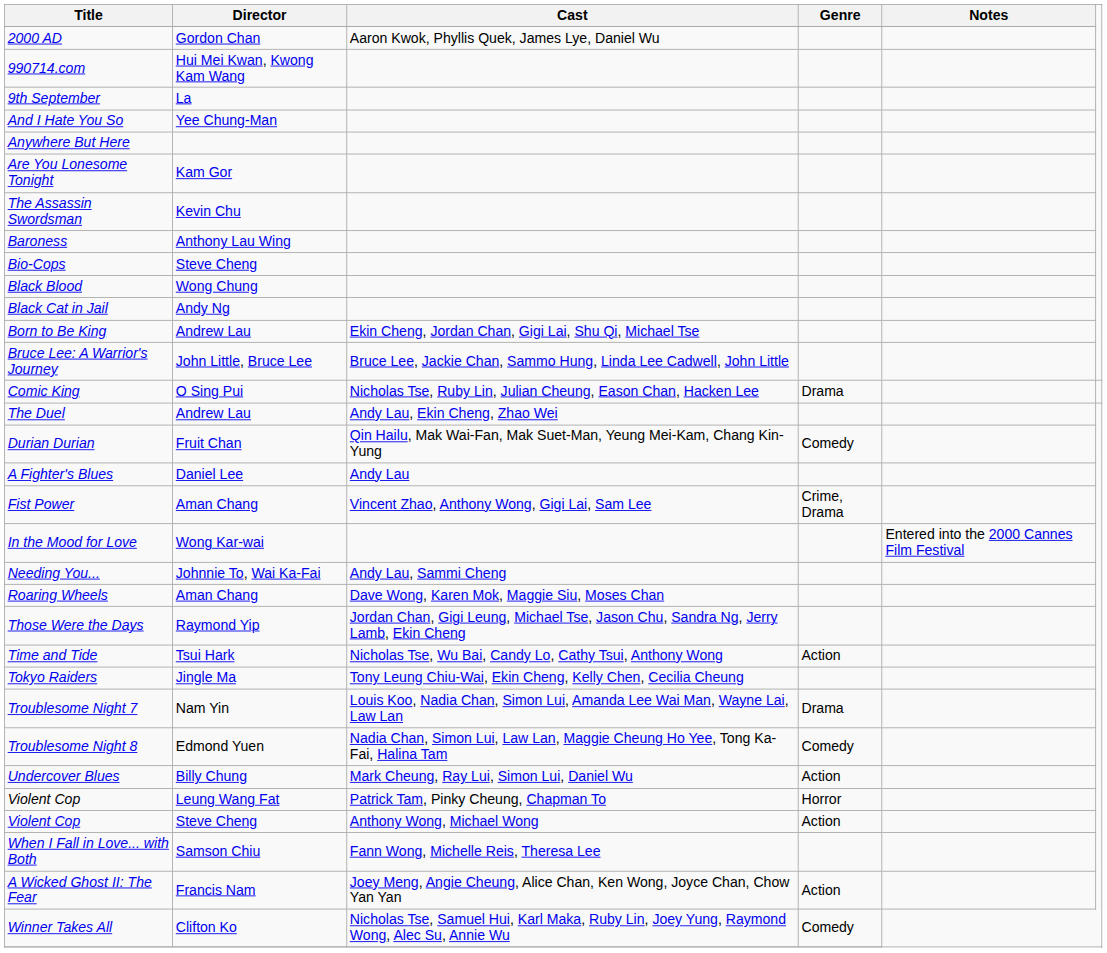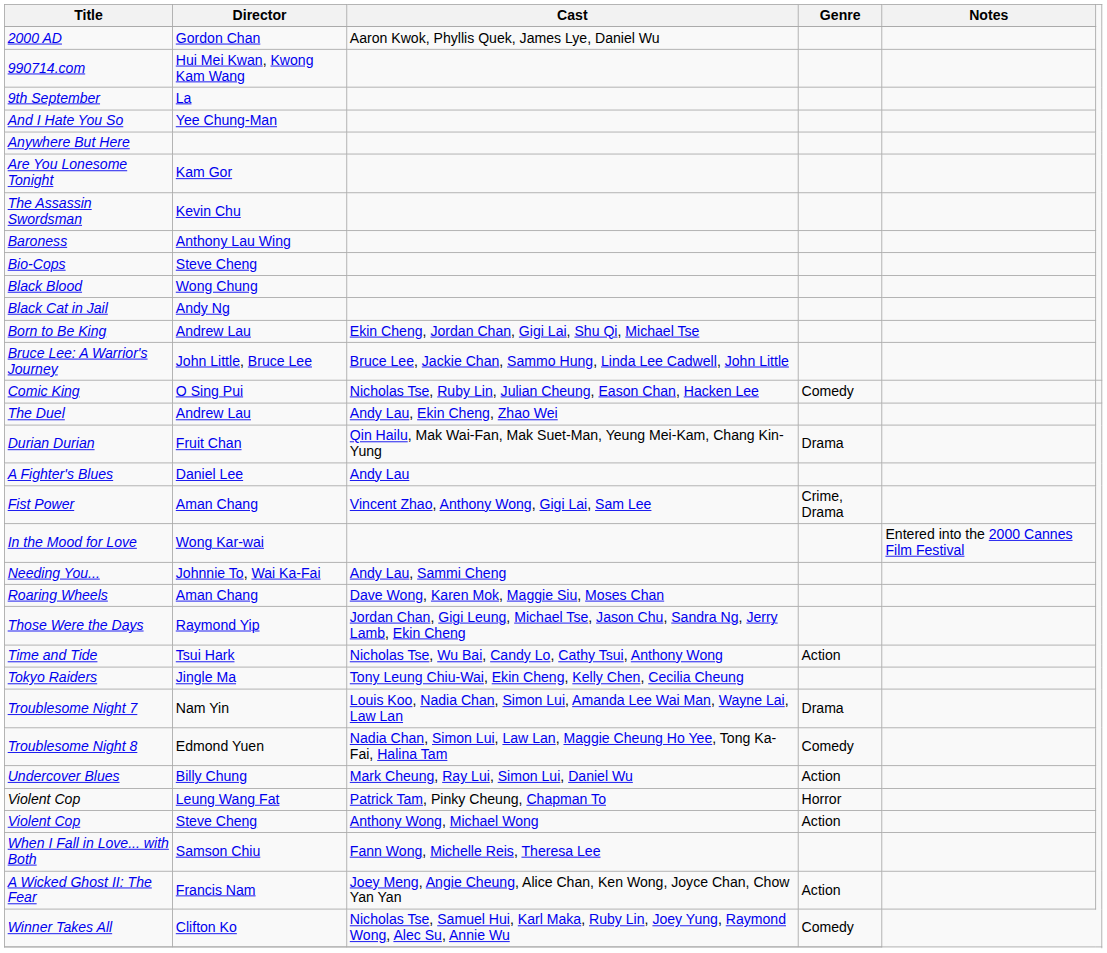 <table class="wikitable sortable">
 <tr>
 <th>Title</th>
 <th>Director</th>
 <th>Cast</th>
 <th>Genre</th>
 <th>Notes</th>
 </tr>
 <tr>
 </tr>
 <tr>
 <td><em><a href='#'>2000 AD</a></em></td>
 <td><a href='#'>Gordon Chan</a></td>
 <td>Aaron Kwok, Phyllis Quek, James Lye, Daniel Wu</td>
 <td></td>
 <td></td>
 </tr>
 <tr>
 <td><em><a href='#'>990714.com</a></em></td>
 <td><a href='#'>Hui Mei Kwan</a>, <a href='#'>Kwong Kam Wang</a></td>
 <td></td>
 <td></td>
 <td></td>
 </tr>
 <tr>
 <td><em><a href='#'>9th September</a></em></td>
 <td><a href='#'>La</a></td>
 <td></td>
 <td></td>
 <td></td>
 </tr>
 <tr>
 <td><em><a href='#'>And I Hate You So</a></em></td>
 <td><a href='#'>Yee Chung-Man</a></td>
 <td></td>
 <td></td>
 <td></td>
 </tr>
 <tr>
 <td><em><a href='#'>Anywhere But Here</a></em></td>
 <td></td>
 <td></td>
 <td></td>
 <td></td>
 </tr>
 <tr>
 <td><em><a href='#'>Are You Lonesome Tonight</a></em></td>
 <td><a href='#'>Kam Gor</a></td>
 <td></td>
 <td></td>
 <td></td>
 </tr>
 <tr>
 <td><em><a href='#'>The Assassin Swordsman</a></em></td>
 <td><a href='#'>Kevin Chu</a></td>
 <td></td>
 <td></td>
 <td></td>
 </tr>
 <tr>
 <td><em><a href='#'>Baroness</a></em></td>
 <td><a href='#'>Anthony Lau Wing</a></td>
 <td></td>
 <td></td>
 <td></td>
 </tr>
 <tr>
 <td><em><a href='#'>Bio-Cops</a></em></td>
 <td><a href='#'>Steve Cheng</a></td>
 <td></td>
 <td></td>
 <td></td>
 </tr>
 <tr>
 <td><em><a href='#'>Black Blood</a></em></td>
 <td><a href='#'>Wong Chung</a></td>
 <td></td>
 <td></td>
 <td></td>
 </tr>
 <tr>
 <td><em><a href='#'>Black Cat in Jail</a></em></td>
 <td><a href='#'>Andy Ng</a></td>
 <td></td>
 <td></td>
 <td></td>
 </tr>
 <tr>
 <td><em><a href='#'>Born to Be King</a></em></td>
 <td><a href='#'>Andrew Lau</a></td>
 <td><a href='#'>Ekin Cheng</a>, <a href='#'>Jordan Chan</a>, <a href='#'>Gigi Lai</a>, <a href='#'>Shu Qi</a>, <a href='#'>Michael Tse</a></td>
 <td></td>
 <td></td>
 </tr>
 <tr>
 <td><em><a href='#'>Bruce Lee: A Warrior's Journey</a></em></td>
 <td><a href='#'>John Little</a>, <a href='#'>Bruce Lee</a></td>
 <td><a href='#'>Bruce Lee</a>, <a href='#'>Jackie Chan</a>, <a href='#'>Sammo Hung</a>, <a href='#'>Linda Lee Cadwell</a>, <a href='#'>John Little</a></td>
 <td></td>
 <td></td>
 </tr>
 <tr>
 <td><em><a href='#'>Comic King</a></em></td>
 <td><a href='#'>O Sing Pui</a></td>
 <td><a href='#'>Nicholas Tse</a>, <a href='#'>Ruby Lin</a>, <a href='#'>Julian Cheung</a>, <a href='#'>Eason Chan</a>, <a href='#'>Hacken Lee</a></td>
-<td>Drama</td>
+<td>Comedy</td>
 <td></td>
 <td></td>
 </tr>
 <tr>
 <td><em><a href='#'>The Duel</a></em></td>
 <td><a href='#'>Andrew Lau</a></td>
 <td><a href='#'>Andy Lau</a>, <a href='#'>Ekin Cheng</a>, <a href='#'>Zhao Wei</a></td>
 <td></td>
 <td></td>
 </tr>
 <tr>
 <td><em><a href='#'>Durian Durian</a></em></td>
 <td><a href='#'>Fruit Chan</a></td>
 <td><a href='#'>Qin Hailu</a>, Mak Wai-Fan, Mak Suet-Man, Yeung Mei-Kam, Chang Kin-Yung</td>
-<td>Comedy</td>
+<td>Drama</td>
 <td></td>
 </tr>
 <tr>
 <td><em><a href='#'>A Fighter's Blues</a></em></td>
 <td><a href='#'>Daniel Lee</a></td>
 <td><a href='#'>Andy Lau</a></td>
 <td></td>
 <td></td>
 </tr>
 <tr>
 <td><em><a href='#'>Fist Power</a></em></td>
 <td><a href='#'>Aman Chang</a></td>
 <td><a href='#'>Vincent Zhao</a>, <a href='#'>Anthony Wong</a>, <a href='#'>Gigi Lai</a>, <a href='#'>Sam Lee</a></td>
 <td>Crime, Drama</td>
 <td></td>
 </tr>
 <tr>
 <td><em><a href='#'>In the Mood for Love</a></em></td>
 <td><a href='#'>Wong Kar-wai</a></td>
 <td></td>
 <td></td>
 <td>Entered into the <a href='#'>2000 Cannes Film Festival</a></td>
 </tr>
 <tr>
 <td><em><a href='#'>Needing You...</a></em></td>
 <td><a href='#'>Johnnie To</a>, <a href='#'>Wai Ka-Fai</a></td>
 <td><a href='#'>Andy Lau</a>, <a href='#'>Sammi Cheng</a></td>
 <td></td>
 <td></td>
 </tr>
 <tr>
 <td><em><a href='#'>Roaring Wheels</a></em></td>
 <td><a href='#'>Aman Chang</a></td>
 <td><a href='#'>Dave Wong</a>, <a href='#'>Karen Mok</a>, <a href='#'>Maggie Siu</a>, <a href='#'>Moses Chan</a></td>
 <td></td>
 <td></td>
 </tr>
 <tr>
 <td><em><a href='#'>Those Were the Days</a></em></td>
 <td><a href='#'>Raymond Yip</a></td>
 <td><a href='#'>Jordan Chan</a>, <a href='#'>Gigi Leung</a>, <a href='#'>Michael Tse</a>, <a href='#'>Jason Chu</a>, <a href='#'>Sandra Ng</a>, <a href='#'>Jerry Lamb</a>, <a href='#'>Ekin Cheng</a></td>
 <td></td>
 <td></td>
 </tr>
 <tr>
 <td><em><a href='#'>Time and Tide</a></em></td>
 <td><a href='#'>Tsui Hark</a></td>
 <td><a href='#'>Nicholas Tse</a>, <a href='#'>Wu Bai</a>, <a href='#'>Candy Lo</a>, <a href='#'>Cathy Tsui</a>, <a href='#'>Anthony Wong</a></td>
 <td>Action</td>
 <td></td>
 </tr>
 <tr>
 <td><em><a href='#'>Tokyo Raiders</a></em></td>
 <td><a href='#'>Jingle Ma</a></td>
 <td><a href='#'>Tony Leung Chiu-Wai</a>, <a href='#'>Ekin Cheng</a>, <a href='#'>Kelly Chen</a>, <a href='#'>Cecilia Cheung</a></td>
 <td></td>
 <td></td>
 </tr>
 <tr>
 <td><em><a href='#'>Troublesome Night 7</a></em></td>
 <td>Nam Yin</td>
 <td><a href='#'>Louis Koo</a>, <a href='#'>Nadia Chan</a>, <a href='#'>Simon Lui</a>, <a href='#'>Amanda Lee Wai Man</a>, <a href='#'>Wayne Lai</a>, <a href='#'>Law Lan</a></td>
 <td>Drama</td>
 <td></td>
 </tr>
 <tr>
 <td><em><a href='#'>Troublesome Night 8</a></em></td>
 <td>Edmond Yuen</td>
 <td><a href='#'>Nadia Chan</a>, <a href='#'>Simon Lui</a>, <a href='#'>Law Lan</a>, <a href='#'>Maggie Cheung Ho Yee</a>, Tong Ka-Fai, <a href='#'>Halina Tam</a></td>
 <td>Comedy</td>
 <td></td>
 </tr>
 <tr>
 <td><em><a href='#'>Undercover Blues</a></em></td>
 <td><a href='#'>Billy Chung</a></td>
 <td><a href='#'>Mark Cheung</a>, <a href='#'>Ray Lui</a>, <a href='#'>Simon Lui</a>, <a href='#'>Daniel Wu</a></td>
 <td>Action</td>
 <td></td>
 </tr>
 <tr>
 <td><em>Violent Cop</em></td>
 <td><a href='#'>Leung Wang Fat</a></td>
 <td><a href='#'>Patrick Tam</a>, Pinky Cheung, <a href='#'>Chapman To</a></td>
 <td>Horror</td>
 <td></td>
 </tr>
 <tr>
 <td><em><a href='#'>Violent Cop</a></em></td>
 <td><a href='#'>Steve Cheng</a></td>
 <td><a href='#'>Anthony Wong</a>, <a href='#'>Michael Wong</a></td>
 <td>Action</td>
 <td></td>
 </tr>
 <tr>
 <td><em><a href='#'>When I Fall in Love... with Both</a></em></td>
 <td><a href='#'>Samson Chiu</a></td>
 <td><a href='#'>Fann Wong</a>, <a href='#'>Michelle Reis</a>, <a href='#'>Theresa Lee</a></td>
 <td></td>
 <td></td>
 </tr>
 <tr>
 <td><em><a href='#'>A Wicked Ghost II: The Fear</a></em></td>
 <td><a href='#'>Francis Nam</a></td>
 <td><a href='#'>Joey Meng</a>, <a href='#'>Angie Cheung</a>, Alice Chan, Ken Wong, Joyce Chan, Chow Yan Yan</td>
 <td>Action</td>
 <td></td>
 </tr>
 <tr>
 <td><em><a href='#'>Winner Takes All</a></em></td>
 <td><a href='#'>Clifton Ko</a></td>
 <td><a href='#'>Nicholas Tse</a>, <a href='#'>Samuel Hui</a>, <a href='#'>Karl Maka</a>, <a href='#'>Ruby Lin</a>, <a href='#'>Joey Yung</a>, <a href='#'>Raymond Wong</a>, <a href='#'>Alec Su</a>, <a href='#'>Annie Wu</a></td>
 <td>Comedy</td>
 </tr>
 <tr>
 </tr>
 </table>
